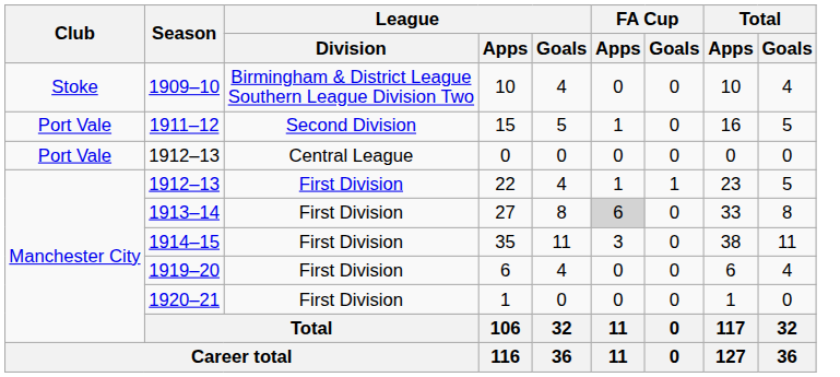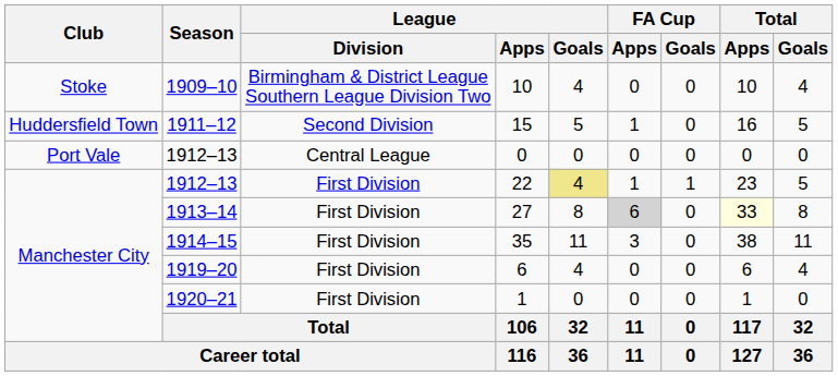 <table class="wikitable" style="text-align: center;">
 <tr>
 <th rowspan="2">Club</th>
 <th rowspan="2">Season</th>
 <th colspan="3">League</th>
 <th colspan="2">FA Cup</th>
 <th colspan="2">Total</th>
 </tr>
 <tr>
 <th>Division</th>
 <th>Apps</th>
 <th>Goals</th>
 <th>Apps</th>
 <th>Goals</th>
 <th>Apps</th>
 <th>Goals</th>
 </tr>
 <tr>
 <td><a href='#'>Stoke</a></td>
 <td><a href='#'>1909–10</a></td>
 <td><a href='#'>Birmingham & District League</a><br><a href='#'>Southern League Division Two</a></td>
 <td>10</td>
 <td>4</td>
 <td>0</td>
 <td>0</td>
 <td>10</td>
 <td>4</td>
 </tr>
 <tr>
-<td><a href='#'>Port Vale</a></td>
+<td><a href='#'>Huddersfield Town</a></td>
 <td><a href='#'>1911–12</a></td>
 <td><a href='#'>Second Division</a></td>
 <td>15</td>
 <td>5</td>
 <td>1</td>
 <td>0</td>
 <td>16</td>
 <td>5</td>
 </tr>
 <tr>
 <td><a href='#'>Port Vale</a></td>
 <td>1912–13</td>
 <td>Central League</td>
 <td>0</td>
 <td>0</td>
 <td>0</td>
 <td>0</td>
 <td>0</td>
 <td>0</td>
 </tr>
 <tr>
 <td rowspan="6"><a href='#'>Manchester City</a></td>
 <td><a href='#'>1912–13</a></td>
 <td><a href='#'>First Division</a></td>
 <td>22</td>
-<td>4</td>
+<td style="background: khaki;">4</td>
 <td>1</td>
 <td>1</td>
 <td>23</td>
 <td>5</td>
 </tr>
 <tr>
 <td><a href='#'>1913–14</a></td>
 <td>First Division</td>
 <td>27</td>
 <td>8</td>
 <td style="background: lightgrey;">6</td>
 <td>0</td>
-<td>33</td>
+<td style="background: lightyellow;">33</td>
 <td>8</td>
 </tr>
 <tr>
 <td><a href='#'>1914–15</a></td>
 <td>First Division</td>
 <td>35</td>
 <td>11</td>
 <td>3</td>
 <td>0</td>
 <td>38</td>
 <td>11</td>
 </tr>
 <tr>
 <td><a href='#'>1919–20</a></td>
 <td>First Division</td>
 <td>6</td>
 <td>4</td>
 <td>0</td>
 <td>0</td>
 <td>6</td>
 <td>4</td>
 </tr>
 <tr>
 <td><a href='#'>1920–21</a></td>
 <td>First Division</td>
 <td>1</td>
 <td>0</td>
 <td>0</td>
 <td>0</td>
 <td>1</td>
 <td>0</td>
 </tr>
 <tr>
 <th colspan="2">Total</th>
 <th>106</th>
 <th>32</th>
 <th>11</th>
 <th>0</th>
 <th>117</th>
 <th>32</th>
 </tr>
 <tr>
 <th colspan=3>Career total</th>
 <th>116</th>
 <th>36</th>
 <th>11</th>
 <th>0</th>
 <th>127</th>
 <th>36</th>
 </tr>
 </table>
